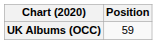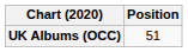 <table class="wikitable plainrowheaders" style="text-align:center;">
 <tr>
 <th scope="col">Chart (2020)</th>
 <th scope="col">Position</th>
 </tr>
 <tr>
 <th scope="row">UK Albums (OCC)</th>
-<td>59</td>
+<td>51</td>
 </tr>
 </table>
